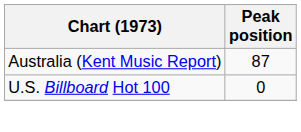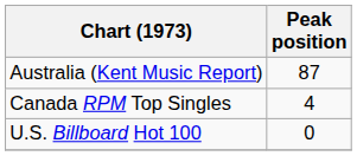 <table class="wikitable sortable">
 <tr>
 <th align="left">Chart (1973)</th>
 <th align="left">Peak<br>position</th>
 </tr>
 <tr>
 <td>Australia (<a href='#'>Kent Music Report</a>)</td>
 <td style="text-align:center;">87</td>
 </tr>
 <tr>
+<td>Canada <a href='#'><em>RPM</em></a> Top Singles</td>
+<td style="text-align:center;">4</td>
+</tr>
+<tr>
 <td>U.S. <em><a href='#'>Billboard</a></em> <a href='#'>Hot 100</a></td>
 <td style="text-align:center;">0</td>
 </tr>
 <tr>
 </tr>
 </table>
